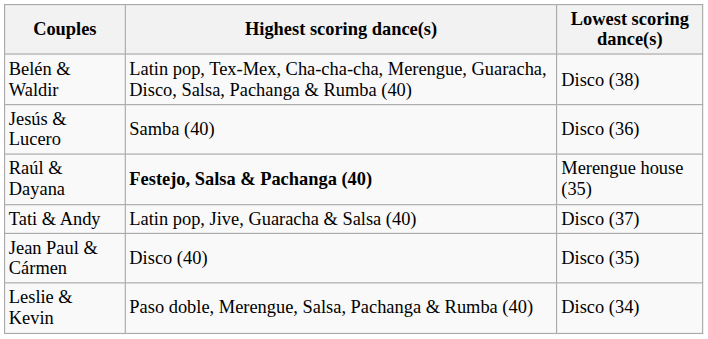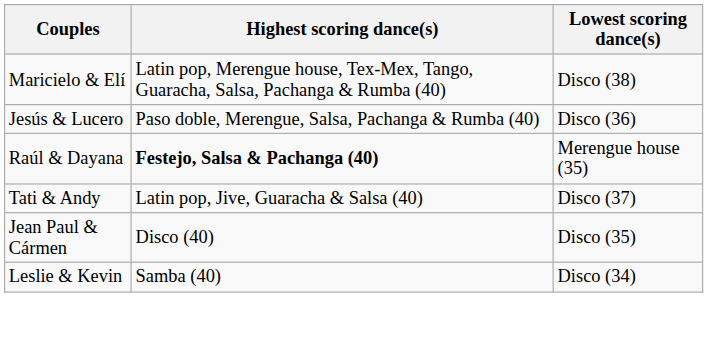 <table class="wikitable">
 <tr>
 <th>Couples</th>
 <th>Highest scoring dance(s)</th>
 <th>Lowest scoring dance(s)</th>
 </tr>
 <tr>
-<td>Belén & Waldir</td>
-<td>Latin pop, Tex-Mex, Cha-cha-cha, Merengue, Guaracha, Disco, Salsa, Pachanga & Rumba (40)</td>
+<td>Maricielo & Elí</td>
+<td>Latin pop, Merengue house, Tex-Mex, Tango, Guaracha, Salsa, Pachanga & Rumba (40)</td>
 <td>Disco (38)</td>
 </tr>
 <tr>
 <td>Jesús & Lucero</td>
-<td>Samba (40)</td>
+<td>Paso doble, Merengue, Salsa, Pachanga & Rumba (40)</td>
 <td>Disco (36)</td>
 </tr>
 <tr>
 <td>Raúl & Dayana</td>
 <td><strong>Festejo, Salsa & Pachanga (40)</strong></td>
 <td>Merengue house (35)</td>
 </tr>
 <tr>
 <td>Tati & Andy</td>
 <td>Latin pop, Jive, Guaracha & Salsa (40)</td>
 <td>Disco (37)</td>
 </tr>
 <tr>
 <td>Jean Paul & Cármen</td>
 <td>Disco (40)</td>
 <td>Disco (35)</td>
 </tr>
 <tr>
 <td>Leslie & Kevin</td>
-<td>Paso doble, Merengue, Salsa, Pachanga & Rumba (40)</td>
+<td>Samba (40)</td>
 <td>Disco (34)</td>
 </tr>
 </table>
